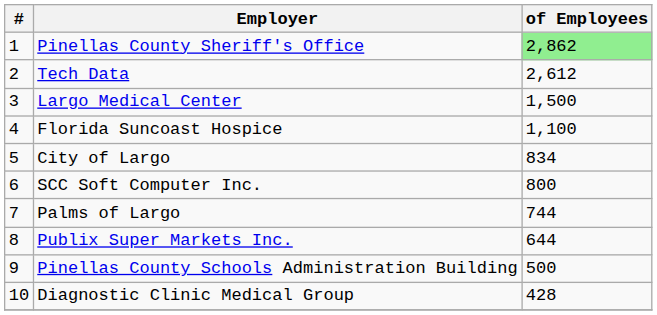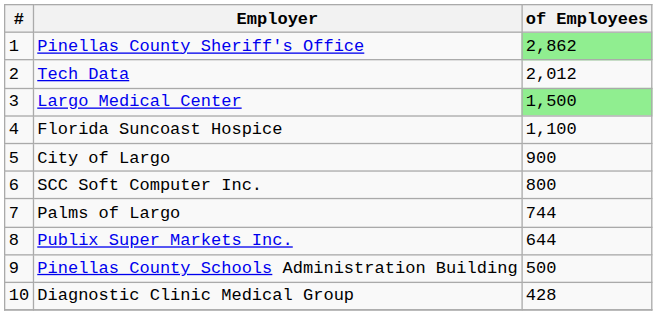 <table class="wikitable" border="1">
 <tr>
 <th>#</th>
 <th>Employer</th>
 <th> of Employees</th>
 </tr>
 <tr>
 <td>1</td>
 <td><a href='#'>Pinellas County Sheriff's Office</a></td>
 <td style="background: lightgreen;">2,862</td>
 </tr>
 <tr>
 <td>2</td>
 <td><a href='#'>Tech Data</a></td>
-<td>2,612</td>
+<td>2,012</td>
 </tr>
 <tr>
 <td>3</td>
 <td><a href='#'>Largo Medical Center</a></td>
-<td>1,500</td>
+<td style="background: lightgreen;">1,500</td>
 </tr>
 <tr>
 <td>4</td>
 <td>Florida Suncoast Hospice</td>
 <td>1,100</td>
 </tr>
 <tr>
 <td>5</td>
 <td>City of Largo</td>
-<td>834</td>
+<td>900</td>
 </tr>
 <tr>
 <td>6</td>
 <td>SCC Soft Computer Inc.</td>
 <td>800</td>
 </tr>
 <tr>
 <td>7</td>
 <td>Palms of Largo</td>
 <td>744</td>
 </tr>
 <tr>
 <td>8</td>
 <td><a href='#'>Publix Super Markets Inc.</a></td>
 <td>644</td>
 </tr>
 <tr>
 <td>9</td>
 <td><a href='#'>Pinellas County Schools</a> Administration Building</td>
 <td>500</td>
 </tr>
 <tr>
 <td>10</td>
 <td>Diagnostic Clinic Medical Group</td>
 <td>428</td>
 </tr>
 <tr>
 </tr>
 </table>
